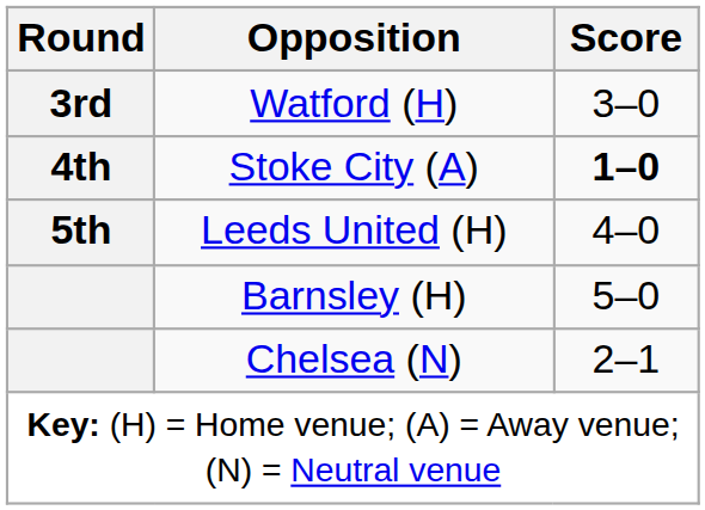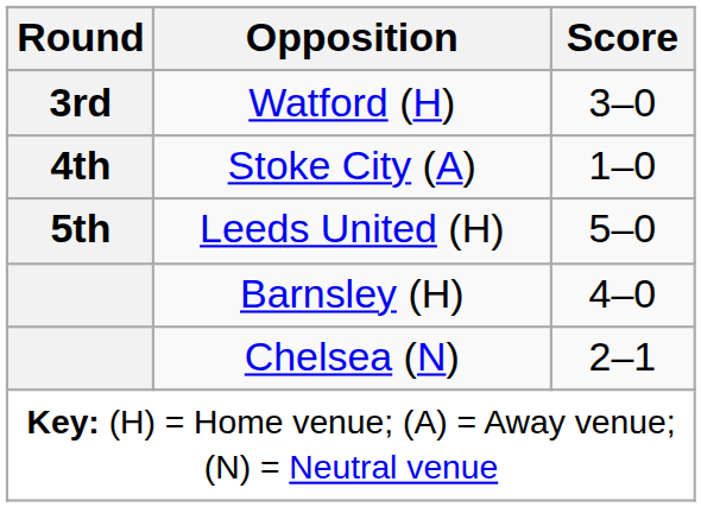 <table class="wikitable plainrowheaders" style="text-align:center;margin-left:1em;float:right">
 <tr>
 </tr>
 <tr>
 <th scope=col width="25">Round</th>
 <th scope=col width="150">Opposition</th>
 <th scope=col width="50">Score</th>
 </tr>
 <tr>
 <th scope=row style="text-align:center">3rd</th>
 <td><a href='#'>Watford</a> (<a href='#'>H</a>)</td>
 <td>3–0</td>
 </tr>
 <tr>
 <th scope=row style="text-align:center">4th</th>
 <td><a href='#'>Stoke City</a> (<a href='#'>A</a>)</td>
-<td><strong>1–0</strong></td>
+<td>1–0</td>
 </tr>
 <tr>
 <th scope=row style="text-align:center">5th</th>
 <td><a href='#'>Leeds United</a> (H)</td>
-<td>4–0</td>
+<td>5–0</td>
 </tr>
 <tr>
 <th scope=row style="text-align:center"></th>
 <td><a href='#'>Barnsley</a> (H)</td>
-<td>5–0</td>
+<td>4–0</td>
 </tr>
 <tr>
 <th scope=row style="text-align:center"></th>
 <td><a href='#'>Chelsea</a> (<a href='#'>N</a>)</td>
 <td>2–1</td>
 </tr>
 <tr>
 <td colspan="3" style="background-color:white"><small><strong>Key:</strong> (H) = Home venue; (A) = Away venue; (N) = <a href='#'>Neutral venue</a></small></td>
 </tr>
 </table>
